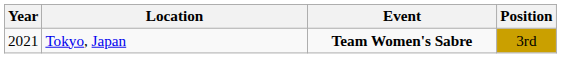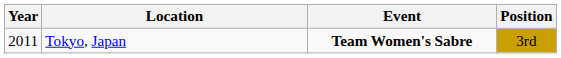 <table class="wikitable" style="text-align:center;">
 <tr>
 <th>Year</th>
 <th style="width:17em">Location</th>
 <th style="width:12em">Event</th>
 <th>Position</th>
 </tr>
 <tr>
-<td rowspan="1">2021</td>
+<td rowspan="1">2011</td>
 <td rowspan="1" align="left"> <a href='#'>Tokyo</a>, <a href='#'>Japan</a></td>
 <td><strong>Team Women's Sabre</strong></td>
 <td bgcolor="caramel">3rd</td>
 </tr>
 </table>
